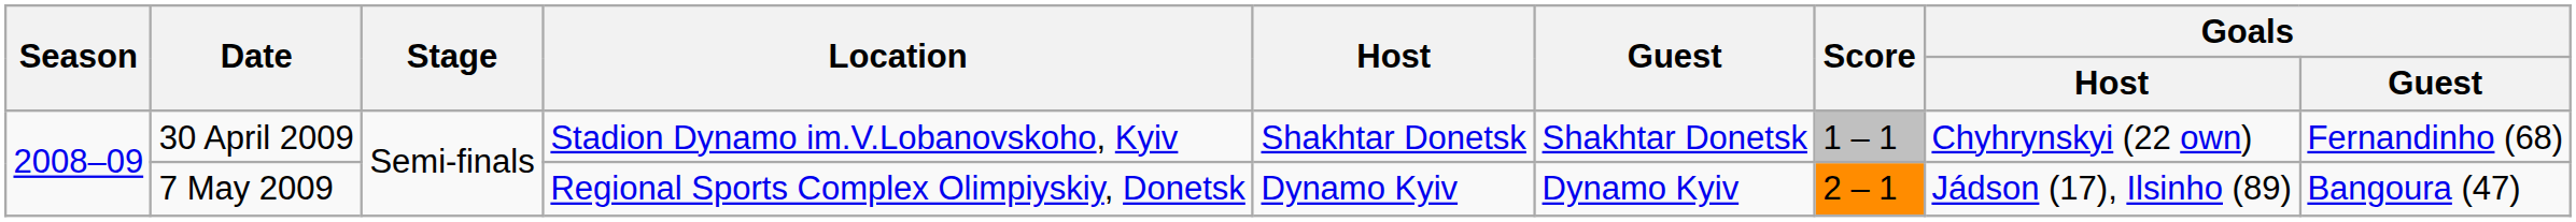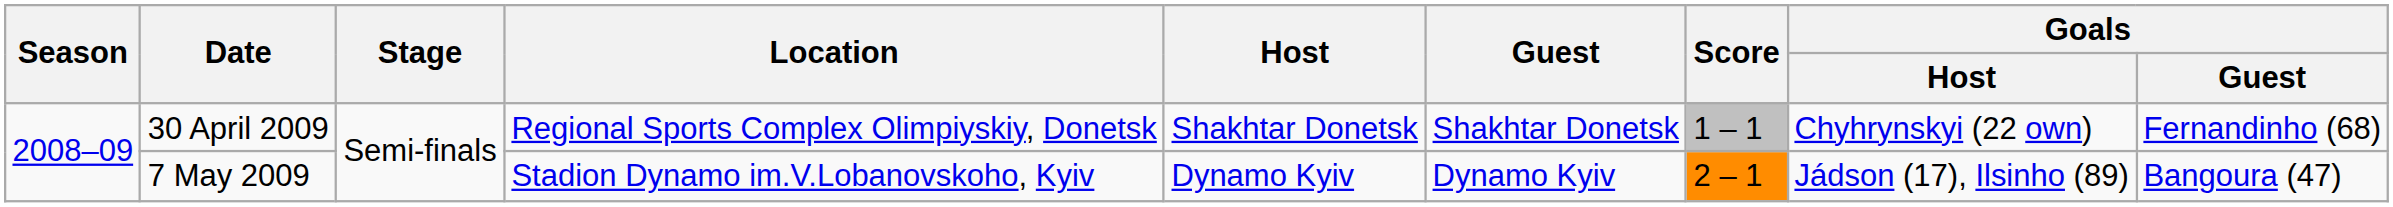 <table class="wikitable collapsible autocollapse" style="text-align:left; font-size:85%">
 <tr>
 <th rowspan=2>Season</th>
 <th rowspan=2>Date</th>
 <th rowspan=2>Stage</th>
 <th rowspan=2>Location</th>
 <th rowspan=2>Host</th>
 <th rowspan=2>Guest</th>
 <th rowspan=2>Score</th>
 <th colspan=2>Goals</th>
 </tr>
 <tr>
 <th>Host</th>
 <th>Guest</th>
 </tr>
 <tr>
 <td rowspan=2><a href='#'>2008–09</a></td>
 <td>30 April 2009</td>
 <td rowspan=2>Semi-finals</td>
-<td><a href='#'>Stadion Dynamo im.V.Lobanovskoho</a>, <a href='#'>Kyiv</a></td>
+<td><a href='#'>Regional Sports Complex Olimpiyskiy</a>, <a href='#'>Donetsk</a></td>
 <td><a href='#'>Shakhtar Donetsk</a></td>
 <td><a href='#'>Shakhtar Donetsk</a></td>
 <td bgcolor=silver><span>1 – 1</span></td>
 <td><a href='#'>Chyhrynskyi</a> (22 <a href='#'>own</a>)</td>
 <td><a href='#'>Fernandinho</a> (68)</td>
 </tr>
 <tr>
 <td>7 May 2009</td>
-<td><a href='#'>Regional Sports Complex Olimpiyskiy</a>, <a href='#'>Donetsk</a></td>
+<td><a href='#'>Stadion Dynamo im.V.Lobanovskoho</a>, <a href='#'>Kyiv</a></td>
 <td><a href='#'>Dynamo Kyiv</a></td>
 <td><a href='#'>Dynamo Kyiv</a></td>
 <td bgcolor=#ff8c00><span>2 – 1</span></td>
 <td><a href='#'>Jádson</a> (17), <a href='#'>Ilsinho</a> (89)</td>
 <td><a href='#'>Bangoura</a> (47)</td>
 </tr>
 </table>
